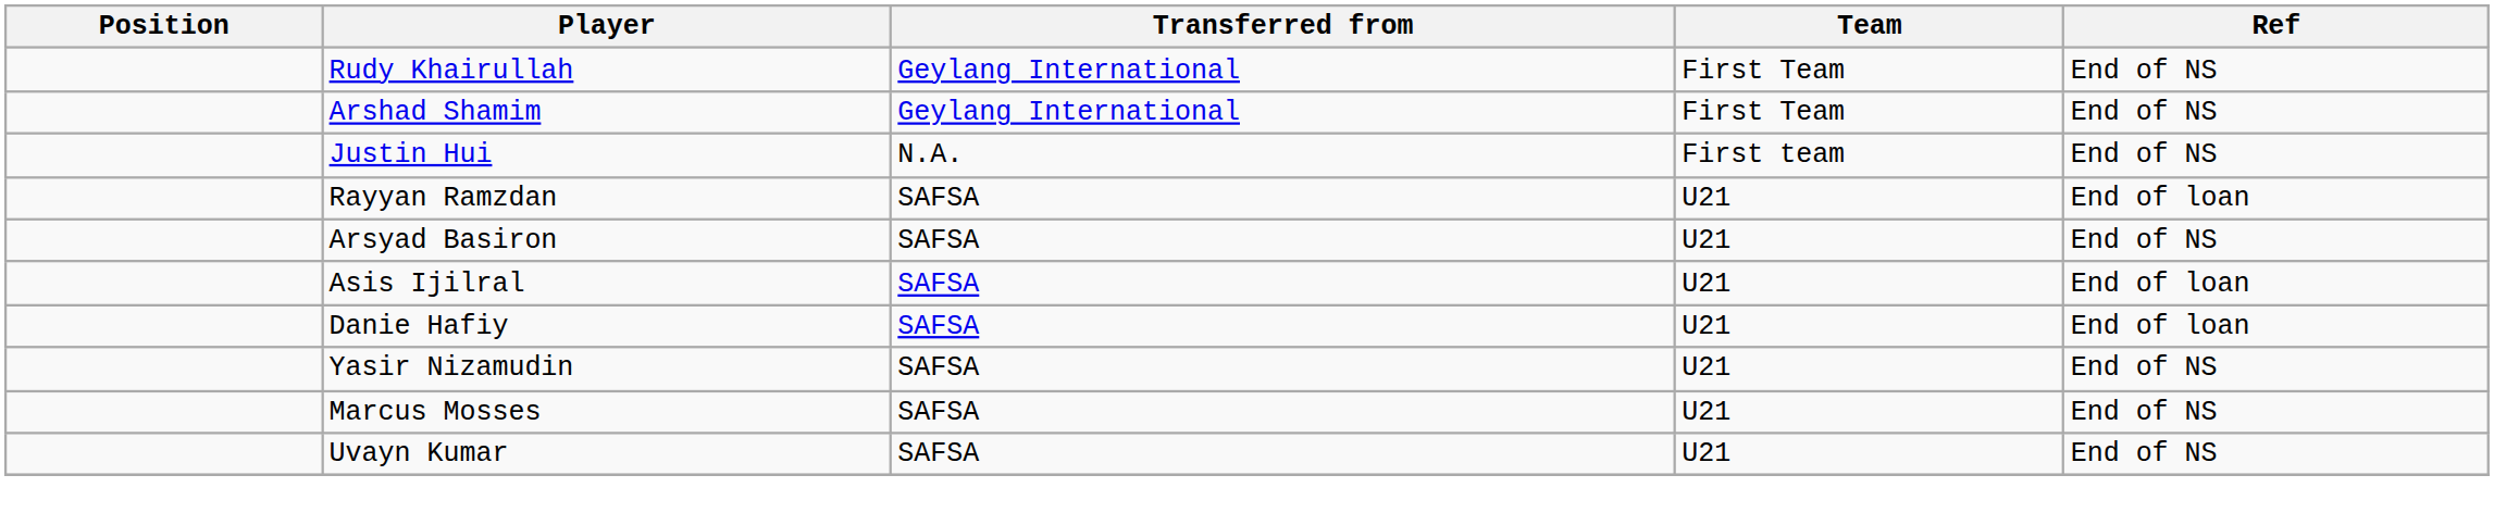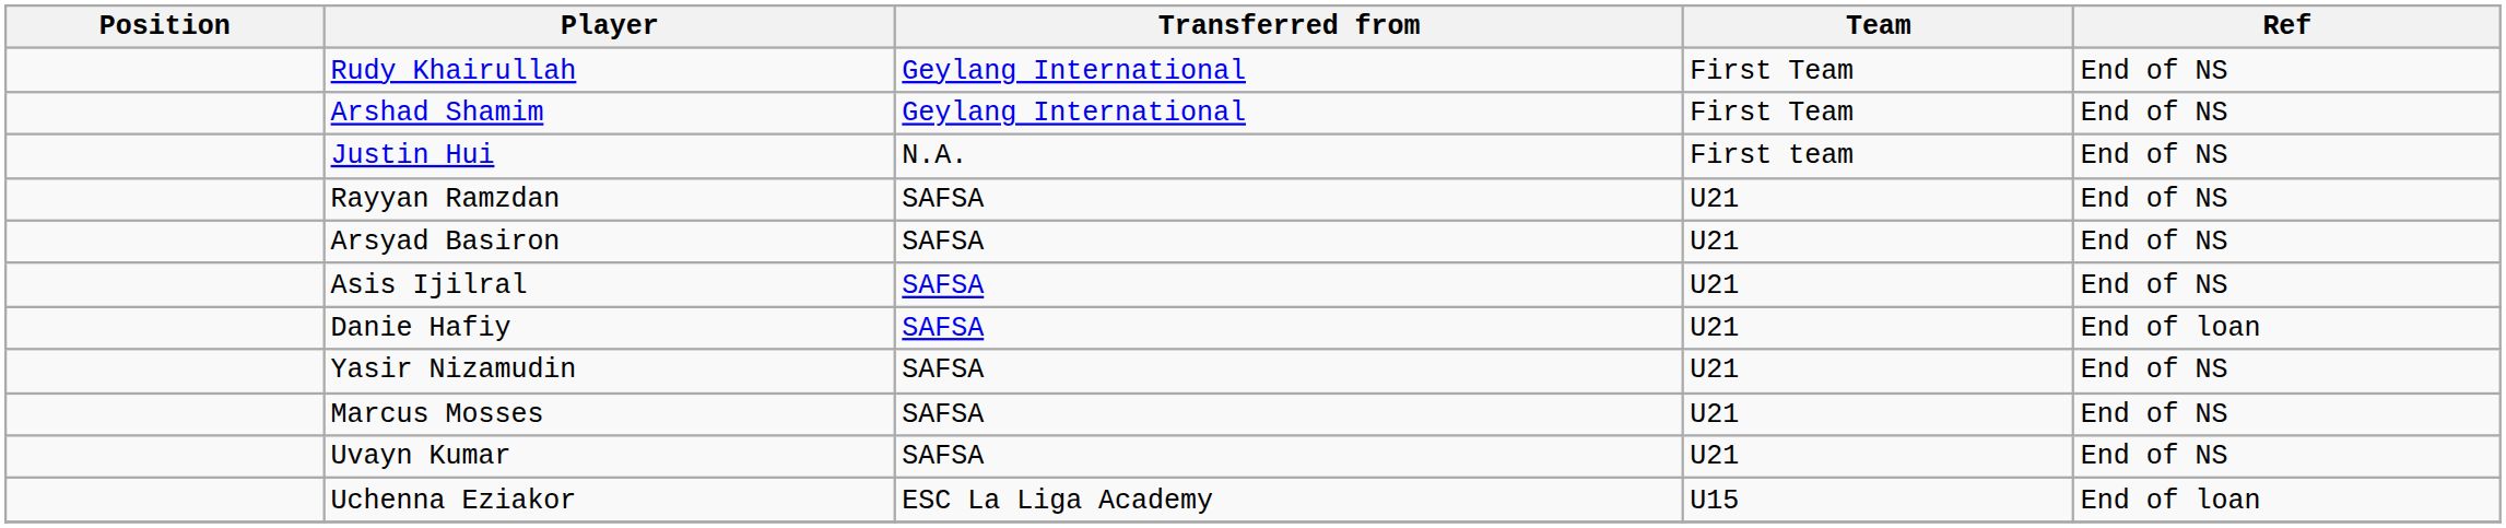 <table class="wikitable sortable" style="width:80%; text-align:center; font-size:85%; text-align:left;">
 <tr>
 <th>Position</th>
 <th>Player</th>
 <th>Transferred from</th>
 <th>Team</th>
 <th>Ref</th>
 </tr>
 <tr>
 <td></td>
 <td> <a href='#'>Rudy Khairullah</a></td>
 <td> <a href='#'>Geylang International</a></td>
 <td>First Team</td>
 <td>End of NS</td>
 </tr>
 <tr>
 <td></td>
 <td> <a href='#'>Arshad Shamim</a></td>
 <td> <a href='#'>Geylang International</a></td>
 <td>First Team</td>
 <td>End of NS</td>
 </tr>
 <tr>
 <td></td>
 <td> <a href='#'>Justin Hui</a></td>
 <td>N.A.</td>
 <td>First team</td>
 <td>End of NS </td>
 </tr>
 <tr>
 <td></td>
 <td> Rayyan Ramzdan</td>
 <td> SAFSA</td>
 <td>U21</td>
-<td>End of loan</td>
+<td>End of NS </td>
 </tr>
 <tr>
 <td></td>
 <td> Arsyad Basiron</td>
 <td> SAFSA</td>
 <td>U21</td>
 <td>End of NS </td>
 </tr>
 <tr>
 <td></td>
 <td> Asis Ijilral</td>
 <td> <a href='#'>SAFSA</a></td>
 <td>U21</td>
-<td>End of loan </td>
+<td>End of NS</td>
 </tr>
 <tr>
 <td></td>
 <td> Danie Hafiy</td>
 <td> <a href='#'>SAFSA</a></td>
 <td>U21</td>
 <td>End of loan  </td>
 </tr>
 <tr>
 <td></td>
 <td> Yasir Nizamudin</td>
 <td> SAFSA</td>
 <td>U21</td>
 <td>End of NS </td>
 </tr>
 <tr>
 <td></td>
 <td> Marcus Mosses</td>
 <td> SAFSA</td>
 <td>U21</td>
 <td>End of NS</td>
 </tr>
 <tr>
 <td></td>
 <td> Uvayn Kumar</td>
 <td> SAFSA</td>
 <td>U21</td>
 <td>End of NS </td>
 </tr>
 <tr>
+<td></td>
+<td> Uchenna Eziakor</td>
+<td> ESC La Liga Academy</td>
+<td>U15</td>
+<td>End of loan</td>
+</tr>
+<tr>
 </tr>
 </table>
